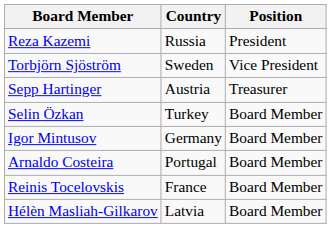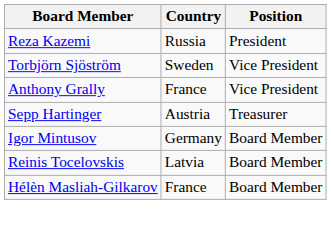 <table class="wikitable">
 <tr>
 <th>Board Member</th>
 <th>Country</th>
 <th>Position</th>
 </tr>
 <tr>
 <td><a href='#'>Reza Kazemi</a></td>
 <td>Russia</td>
 <td>President</td>
 </tr>
 <tr>
 <td><a href='#'>Torbjörn Sjöström</a></td>
 <td>Sweden</td>
 <td>Vice President</td>
 </tr>
 <tr>
+<td><a href='#'>Anthony Grally</a></td>
+<td>France</td>
+<td>Vice President</td>
+</tr>
+<tr>
 <td><a href='#'>Sepp Hartinger</a></td>
 <td>Austria</td>
 <td>Treasurer</td>
-</tr>
-<tr>
-<td><a href='#'>Selin Özkan</a></td>
-<td>Turkey</td>
-<td>Board Member</td>
 </tr>
 <tr>
 <td><a href='#'>Igor Mintusov</a></td>
 <td>Germany</td>
 <td>Board Member</td>
 </tr>
 <tr>
-<td><a href='#'>Arnaldo Costeira</a></td>
-<td>Portugal</td>
-<td>Board Member</td>
-</tr>
-<tr>
 <td><a href='#'>Reinis Tocelovskis</a></td>
-<td>France</td>
+<td>Latvia</td>
 <td>Board Member</td>
 </tr>
 <tr>
 <td><a href='#'>Hélèn Masliah-Gilkarov</a></td>
-<td>Latvia</td>
+<td>France</td>
 <td>Board Member</td>
 </tr>
 </table>
